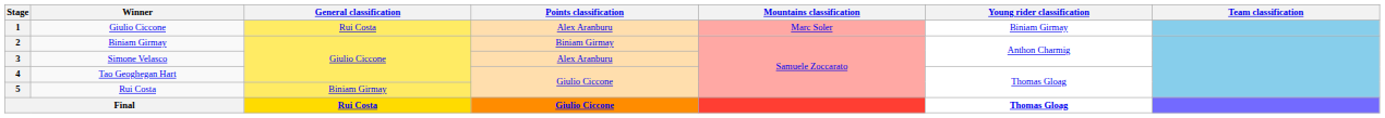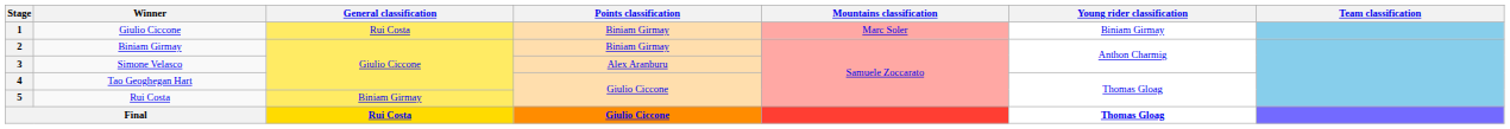 <table class="wikitable" style="text-align: center; font-size:smaller;">
 <tr style="background:#efefef;">
 <th style="width:1%;">Stage</th>
 <th style="width:15.5%;">Winner</th>
 <th style="width:16.5%;"><a href='#'>General classification</a><br></th>
 <th style="width:16.5%;"><a href='#'>Points classification</a><br></th>
 <th style="width:16.5%;"><a href='#'>Mountains classification</a><br></th>
 <th style="width:16.5%;"><a href='#'>Young rider classification</a><br></th>
 <th style="width:16.5%;"><a href='#'>Team classification</a></th>
 </tr>
 <tr>
 <th>1</th>
 <td><a href='#'>Giulio Ciccone</a></td>
 <td style="background:#FFEB64;"><a href='#'>Rui Costa</a></td>
-<td style="background:navajowhite;"><a href='#'>Alex Aranburu</a></td>
+<td style="background:navajowhite;"><a href='#'>Biniam Girmay</a></td>
 <td style="background:#FFA8A4;"><a href='#'>Marc Soler</a></td>
 <td style="background:white;"><a href='#'>Biniam Girmay</a></td>
 <td style="background:skyblue;"></td>
 </tr>
 <tr>
 <th>2</th>
 <td><a href='#'>Biniam Girmay</a></td>
 <td style="background:#FFEB64;" rowspan="3"><a href='#'>Giulio Ciccone</a></td>
 <td style="background:navajowhite;"><a href='#'>Biniam Girmay</a></td>
 <td style="background:#FFA8A4;" rowspan="4"><a href='#'>Samuele Zoccarato</a></td>
 <td style="background:white;" rowspan="2"><a href='#'>Anthon Charmig</a></td>
 <td style="background:skyblue;" rowspan="4"></td>
 </tr>
 <tr>
 <th>3</th>
 <td><a href='#'>Simone Velasco</a></td>
 <td style="background:navajowhite;"><a href='#'>Alex Aranburu</a></td>
 </tr>
 <tr>
 <th>4</th>
 <td><a href='#'>Tao Geoghegan Hart</a></td>
 <td style="background:navajowhite;" rowspan="2"><a href='#'>Giulio Ciccone</a></td>
 <td style="background:white;" rowspan="2"><a href='#'>Thomas Gloag</a></td>
 </tr>
 <tr>
 <th>5</th>
 <td><a href='#'>Rui Costa</a></td>
 <td style="background:#FFEB64;"><a href='#'>Biniam Girmay</a></td>
 </tr>
 <tr>
 <th colspan="2">Final</th>
 <th style="background:#FFDB00;"><a href='#'>Rui Costa</a></th>
 <th style="background:#FF8C00;"><a href='#'>Giulio Ciccone</a></th>
 <th style="background:#FF3E33;"></th>
 <th style="background:white;"><a href='#'>Thomas Gloag</a></th>
 <th style="background:#736aff;"></th>
 </tr>
 </table>
